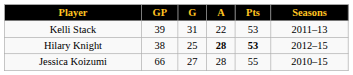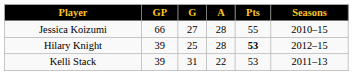 <table class="wikitable" width="60%" style="text-align:center">
 <tr style="background:black;color:#ffc422;">
 <td><strong>Player</strong></td>
 <td><strong>GP</strong></td>
 <td><strong>G</strong></td>
 <td><strong>A</strong></td>
 <td><strong>Pts</strong></td>
 <td><strong>Seasons</strong></td>
 </tr>
 <tr>
+<td>Jessica Koizumi</td>
+<td>66</td>
+<td>27</td>
+<td>28</td>
+<td>55</td>
+<td>2010–15</td>
+</tr>
+<tr>
+<td>Hilary Knight</td>
+<td>39</td>
+<td>25</td>
+<td>28</td>
+<td><strong>53</strong></td>
+<td>2012–15</td>
+</tr>
+<tr>
 <td>Kelli Stack</td>
 <td>39</td>
 <td>31</td>
 <td>22</td>
 <td>53</td>
 <td>2011–13</td>
 </tr>
-<tr>
-<td>Hilary Knight</td>
-<td>38</td>
-<td>25</td>
-<td><strong>28</strong></td>
-<td><strong>53</strong></td>
-<td>2012–15</td>
-</tr>
-<tr>
-<td>Jessica Koizumi</td>
-<td>66</td>
-<td>27</td>
-<td>28</td>
-<td>55</td>
-<td>2010–15</td>
-</tr>
 </table>
